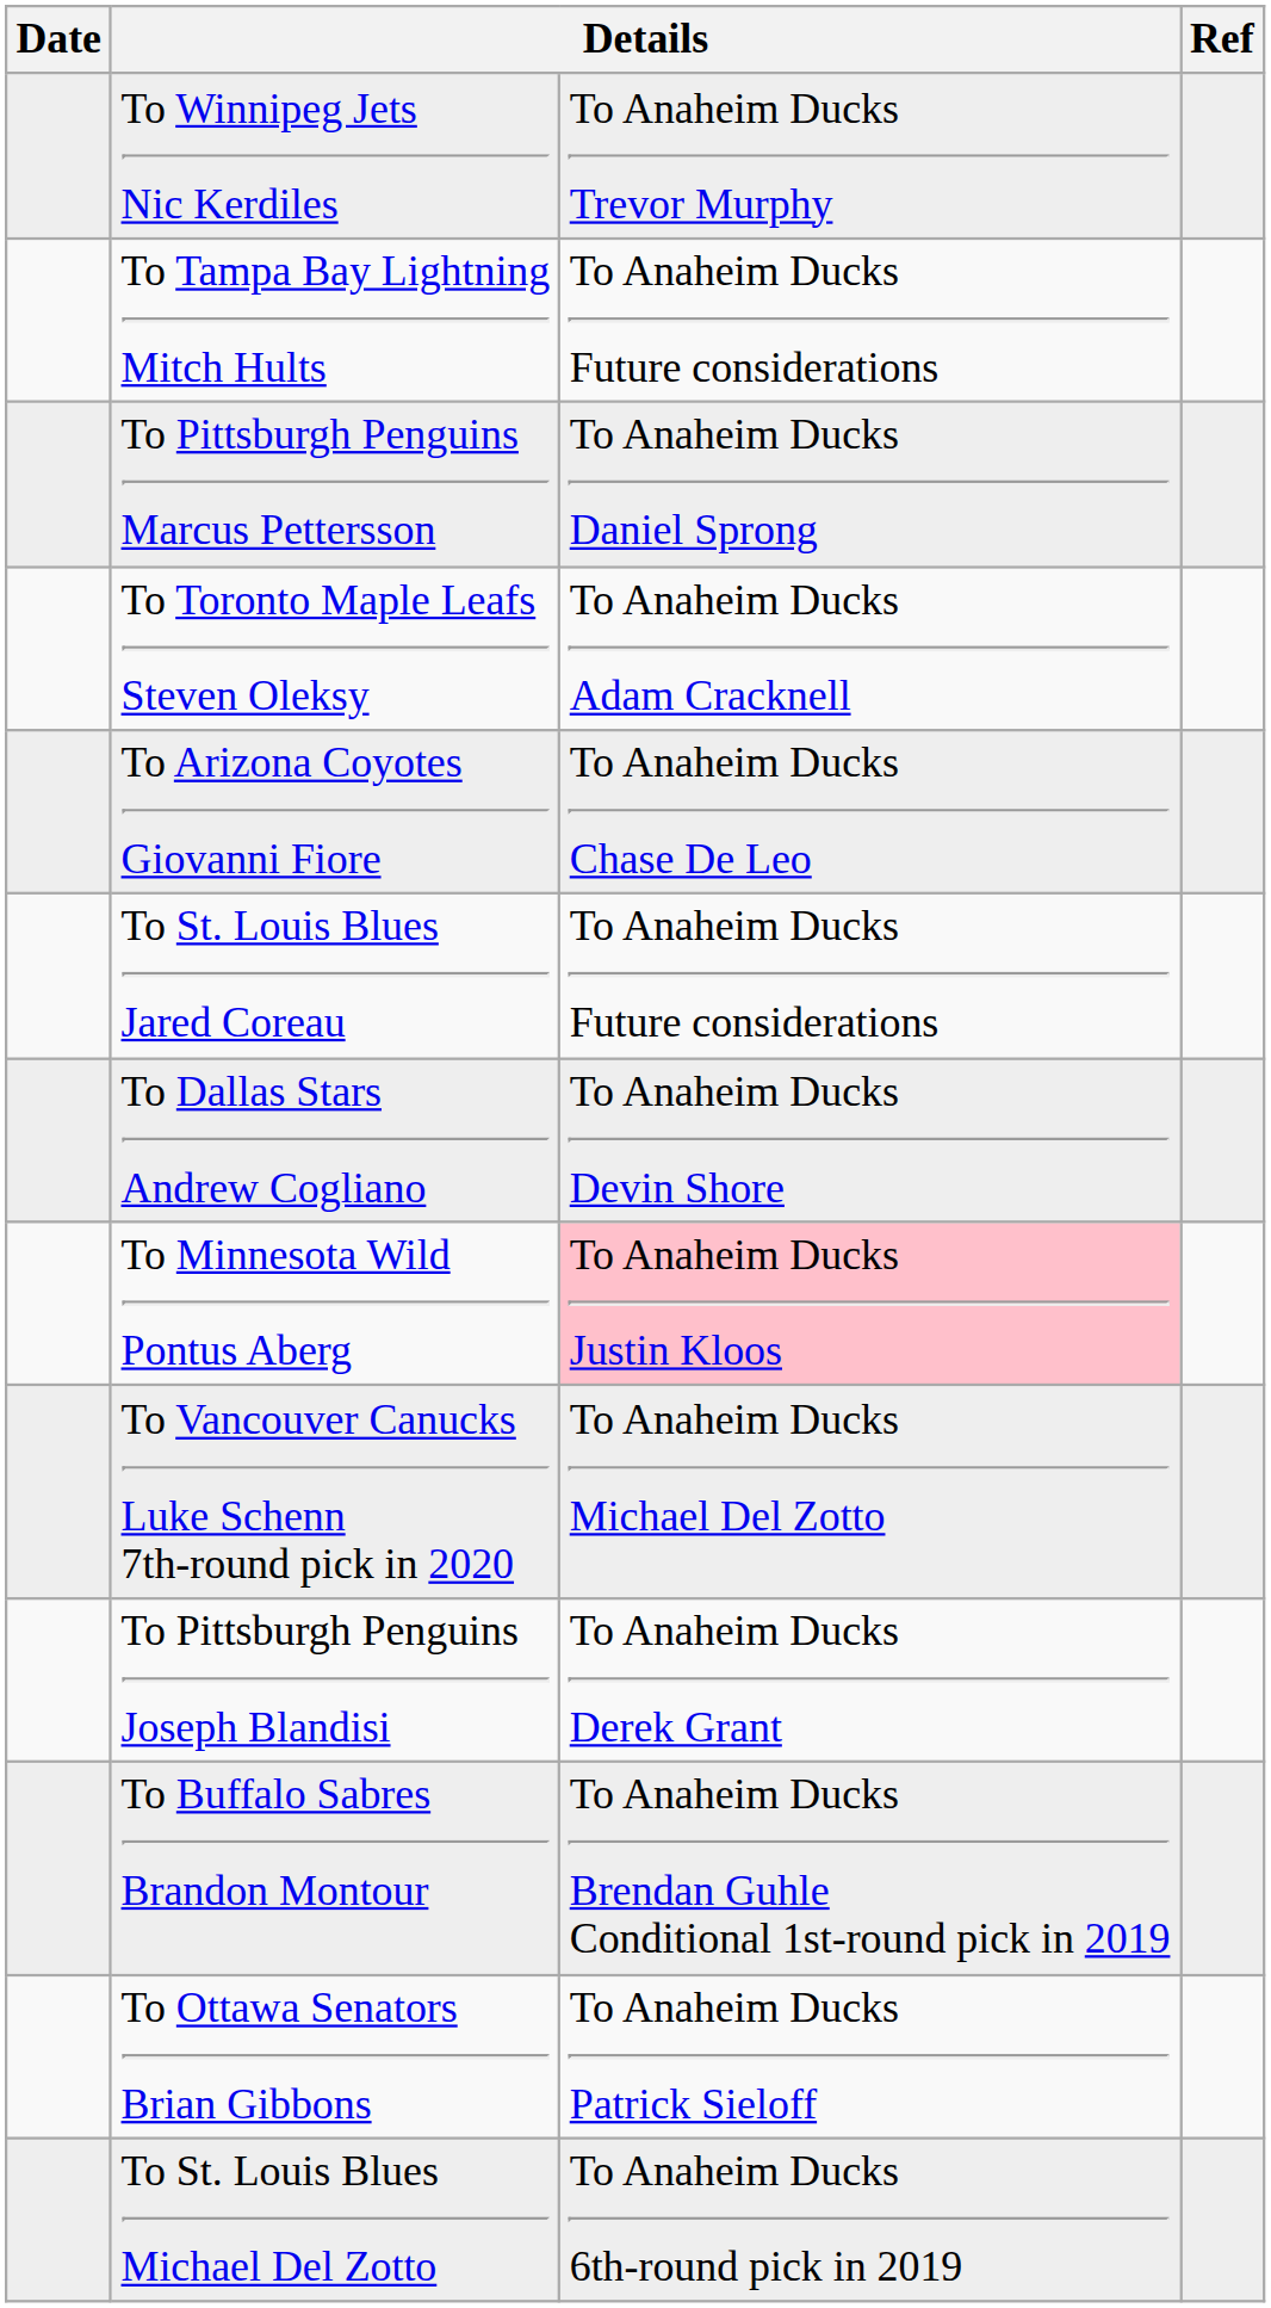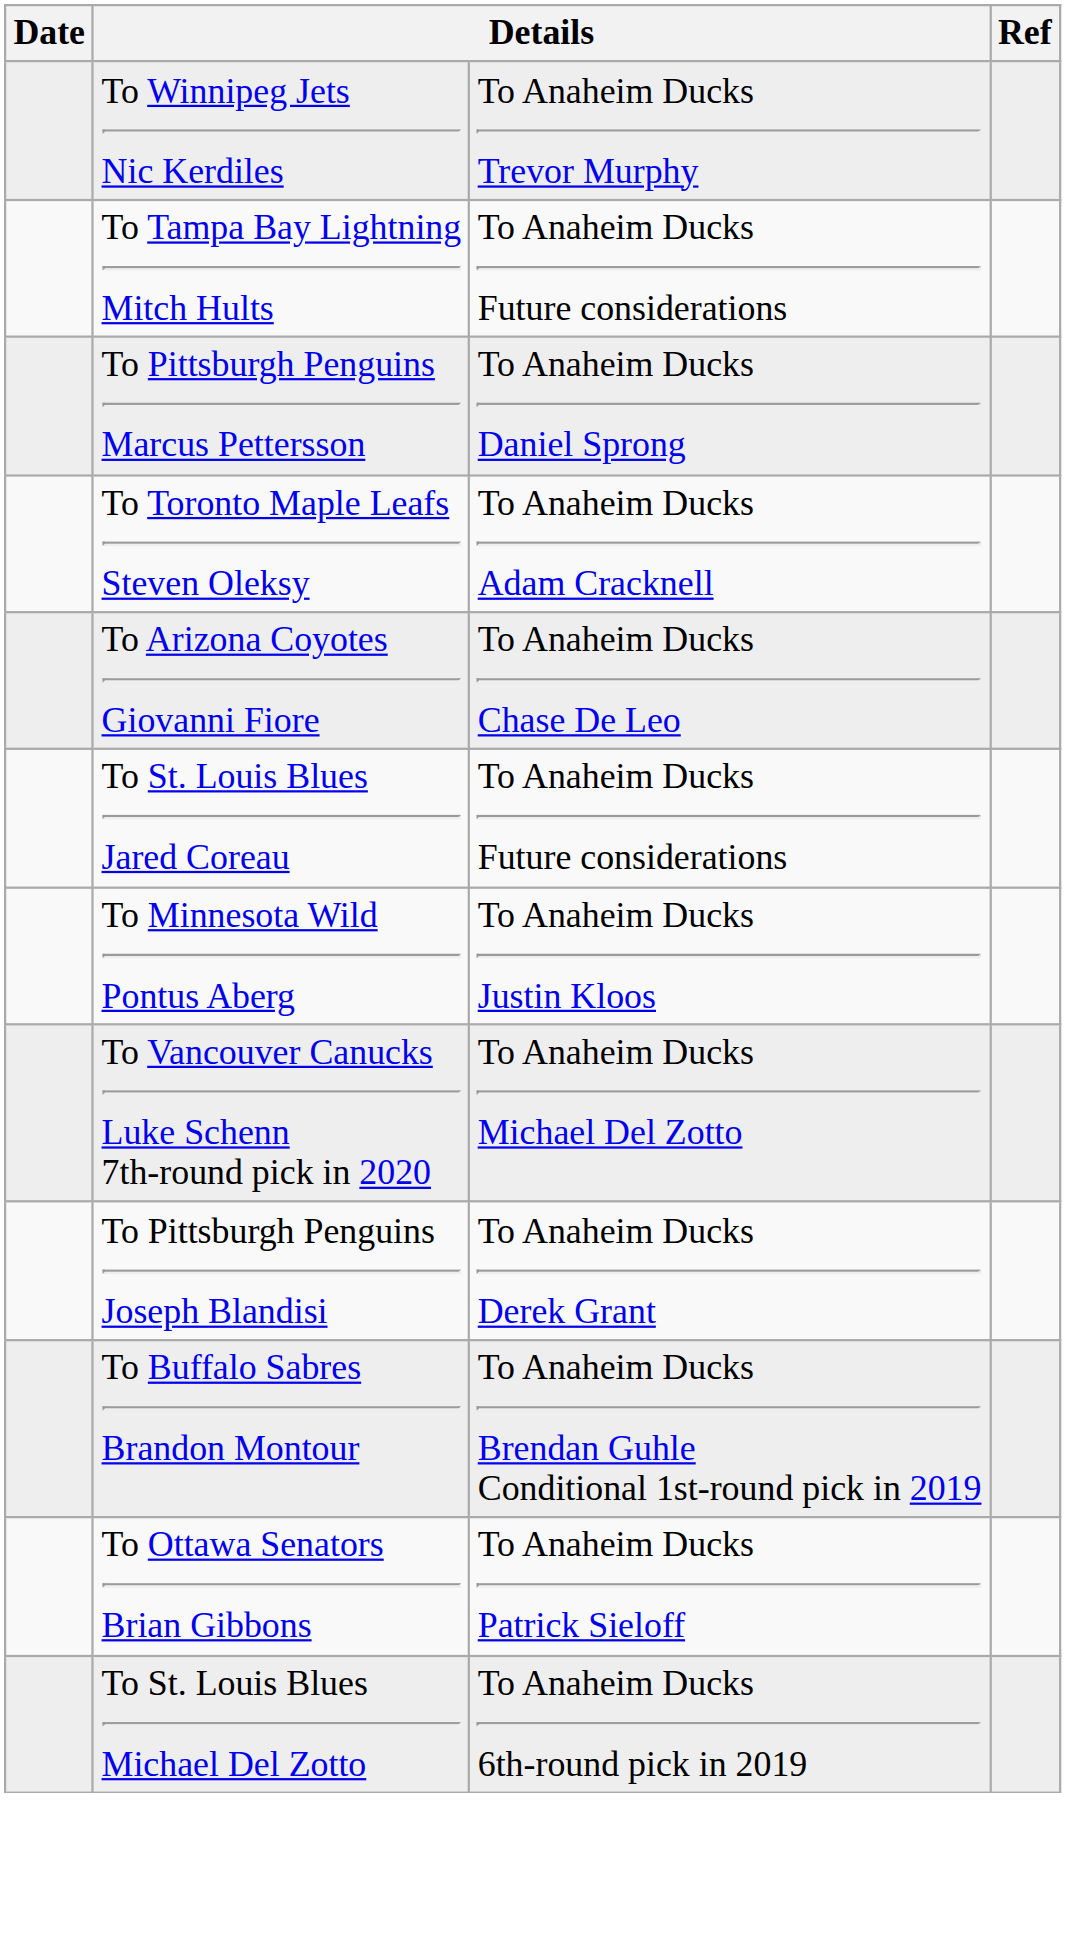 <table class="wikitable">
 <tr>
 <th>Date</th>
 <th colspan="2">Details</th>
 <th>Ref</th>
 </tr>
 <tr style="background:#eee;">
 <td></td>
 <td valign="top">To <a href='#'>Winnipeg Jets</a><hr><a href='#'>Nic Kerdiles</a></td>
 <td valign="top">To Anaheim Ducks<hr><a href='#'>Trevor Murphy</a></td>
 <td></td>
 </tr>
 <tr>
 <td></td>
 <td valign="top">To <a href='#'>Tampa Bay Lightning</a><hr><a href='#'>Mitch Hults</a></td>
 <td valign="top">To Anaheim Ducks<hr>Future considerations</td>
 <td></td>
 </tr>
 <tr style="background:#eee;">
 <td></td>
 <td valign="top">To <a href='#'>Pittsburgh Penguins</a><hr><a href='#'>Marcus Pettersson</a></td>
 <td valign="top">To Anaheim Ducks<hr><a href='#'>Daniel Sprong</a></td>
 <td></td>
 </tr>
 <tr>
 <td></td>
 <td valign="top">To <a href='#'>Toronto Maple Leafs</a><hr><a href='#'>Steven Oleksy</a></td>
 <td valign="top">To Anaheim Ducks<hr><a href='#'>Adam Cracknell</a></td>
 <td></td>
 </tr>
 <tr style="background:#eee;">
 <td></td>
 <td valign="top">To <a href='#'>Arizona Coyotes</a><hr><a href='#'>Giovanni Fiore</a></td>
 <td valign="top">To Anaheim Ducks<hr><a href='#'>Chase De Leo</a></td>
 <td></td>
 </tr>
 <tr>
 <td></td>
 <td valign="top">To <a href='#'>St. Louis Blues</a><hr><a href='#'>Jared Coreau</a></td>
 <td valign="top">To Anaheim Ducks<hr>Future considerations</td>
 <td></td>
 </tr>
-<tr style="background:#eee;">
-<td></td>
-<td valign="top">To <a href='#'>Dallas Stars</a><hr><a href='#'>Andrew Cogliano</a></td>
-<td valign="top">To Anaheim Ducks<hr><a href='#'>Devin Shore</a></td>
-<td></td>
-</tr>
 <tr>
 <td></td>
 <td valign="top">To <a href='#'>Minnesota Wild</a><hr><a href='#'>Pontus Aberg</a></td>
-<td valign="top" style="background: pink;">To Anaheim Ducks<hr><a href='#'>Justin Kloos</a></td>
+<td valign="top">To Anaheim Ducks<hr><a href='#'>Justin Kloos</a></td>
 <td></td>
 </tr>
 <tr style="background:#eee;">
 <td></td>
 <td valign="top">To <a href='#'>Vancouver Canucks</a><hr><a href='#'>Luke Schenn</a><br>7th-round pick in <a href='#'>2020</a></td>
 <td valign="top">To Anaheim Ducks<hr><a href='#'>Michael Del Zotto</a></td>
 <td></td>
 </tr>
 <tr>
 <td></td>
 <td valign="top">To Pittsburgh Penguins<hr><a href='#'>Joseph Blandisi</a></td>
 <td valign="top">To Anaheim Ducks<hr><a href='#'>Derek Grant</a></td>
 <td></td>
 </tr>
 <tr style="background:#eee;">
 <td></td>
 <td valign="top">To <a href='#'>Buffalo Sabres</a><hr><a href='#'>Brandon Montour</a></td>
 <td valign="top">To Anaheim Ducks<hr><a href='#'>Brendan Guhle</a><br>Conditional 1st-round pick in <a href='#'>2019</a></td>
 <td></td>
 </tr>
 <tr>
 <td></td>
 <td valign="top">To <a href='#'>Ottawa Senators</a><hr><a href='#'>Brian Gibbons</a></td>
 <td valign="top">To Anaheim Ducks<hr><a href='#'>Patrick Sieloff</a></td>
 <td></td>
 </tr>
 <tr style="background:#eee;">
 <td></td>
 <td valign="top">To St. Louis Blues<hr><a href='#'>Michael Del Zotto</a></td>
 <td valign="top">To Anaheim Ducks<hr>6th-round pick in 2019</td>
 <td></td>
 </tr>
 </table>
